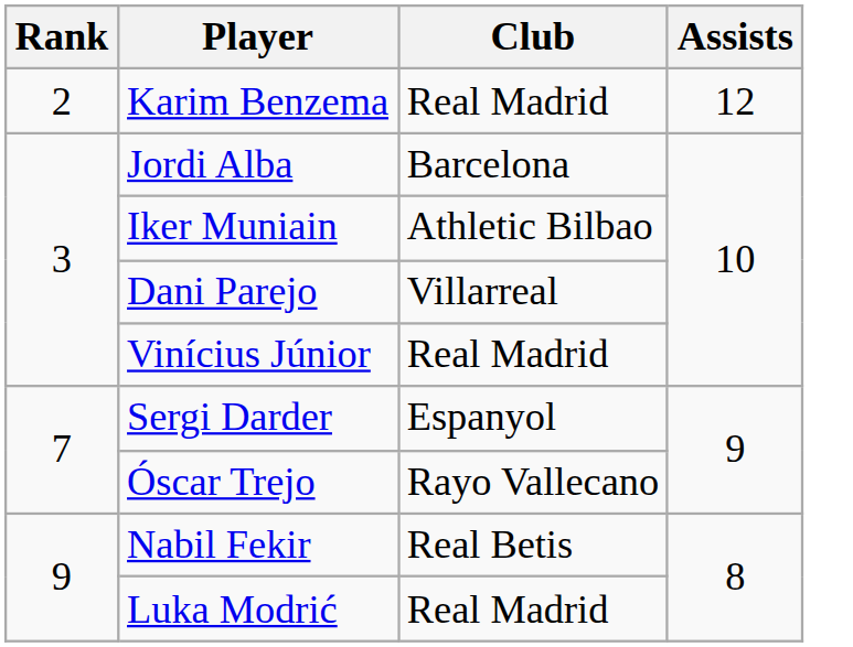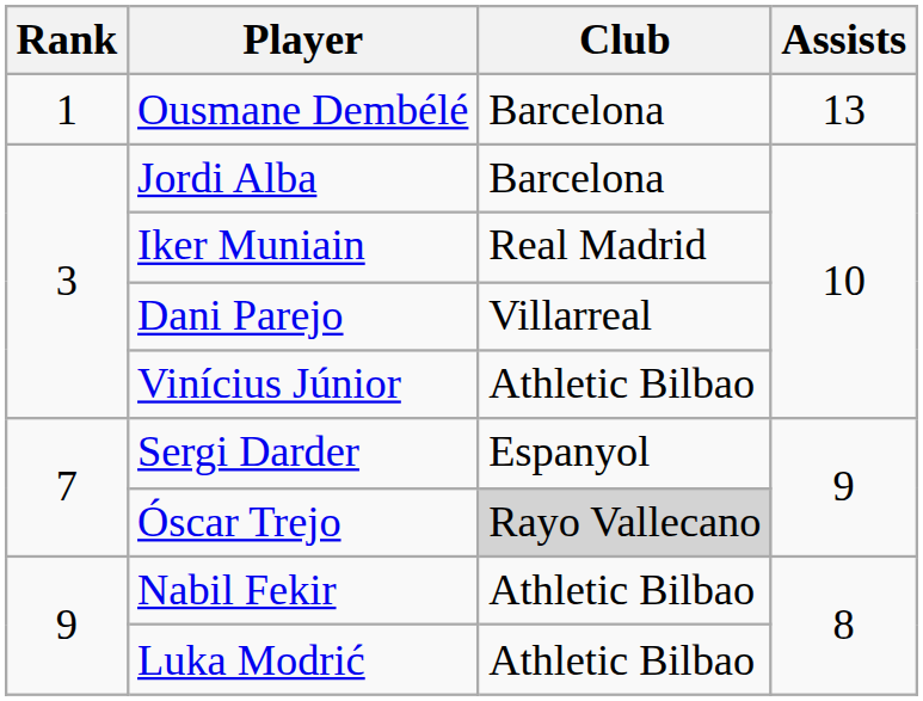 <table class="wikitable" style="text-align:center">
 <tr>
 <th>Rank</th>
 <th>Player</th>
 <th>Club</th>
 <th>Assists</th>
 </tr>
 <tr>
-<td>2</td>
-<td align="left"> <a href='#'>Karim Benzema</a></td>
-<td align="left">Real Madrid</td>
-<td>12</td>
+<td>1</td>
+<td align="left"> <a href='#'>Ousmane Dembélé</a></td>
+<td align="left">Barcelona</td>
+<td>13</td>
 </tr>
 <tr>
 <td rowspan="4">3</td>
 <td align="left"> <a href='#'>Jordi Alba</a></td>
 <td align="left">Barcelona</td>
 <td rowspan="4">10</td>
 </tr>
 <tr>
 <td align="left"> <a href='#'>Iker Muniain</a></td>
-<td align="left">Athletic Bilbao</td>
+<td align="left">Real Madrid</td>
 </tr>
 <tr>
 <td align="left"> <a href='#'>Dani Parejo</a></td>
 <td align="left">Villarreal</td>
 </tr>
 <tr>
 <td align="left"> <a href='#'>Vinícius Júnior</a></td>
-<td align="left">Real Madrid</td>
+<td align="left">Athletic Bilbao</td>
 </tr>
 <tr>
 <td rowspan="2">7</td>
 <td align="left"> <a href='#'>Sergi Darder</a></td>
 <td align="left">Espanyol</td>
 <td rowspan="2">9</td>
 </tr>
 <tr>
 <td align="left"> <a href='#'>Óscar Trejo</a></td>
-<td align="left">Rayo Vallecano</td>
+<td align="left" style="background: lightgrey;">Rayo Vallecano</td>
 </tr>
 <tr>
 <td rowspan=2>9</td>
 <td align="left"> <a href='#'>Nabil Fekir</a></td>
-<td align="left">Real Betis</td>
+<td align="left">Athletic Bilbao</td>
 <td rowspan=2>8</td>
 </tr>
 <tr>
 <td align="left"> <a href='#'>Luka Modrić</a></td>
-<td align="left">Real Madrid</td>
+<td align="left">Athletic Bilbao</td>
 </tr>
 </table>
